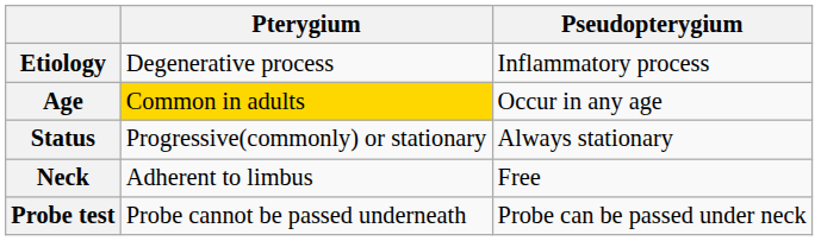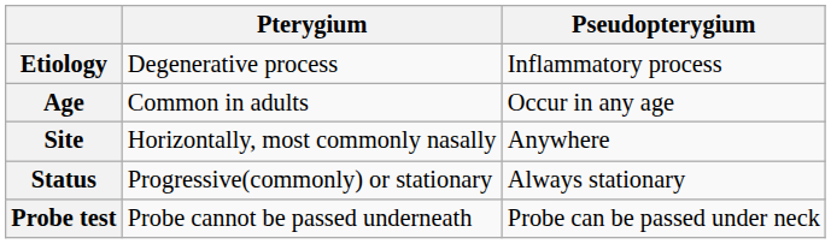 <table class="wikitable">
 <tr>
 <th></th>
 <th>Pterygium</th>
 <th>Pseudopterygium</th>
 </tr>
 <tr>
 <th>Etiology</th>
 <td>Degenerative process</td>
 <td>Inflammatory process</td>
 </tr>
 <tr>
 <th>Age</th>
-<td style="background: gold;">Common in adults</td>
+<td>Common in adults</td>
 <td>Occur in any age</td>
+</tr>
+<tr>
+<th>Site</th>
+<td>Horizontally, most commonly nasally</td>
+<td>Anywhere</td>
 </tr>
 <tr>
 <th>Status</th>
 <td>Progressive(commonly) or stationary</td>
 <td>Always stationary</td>
 </tr>
 <tr>
-<th>Neck</th>
-<td>Adherent to limbus</td>
-<td>Free</td>
-</tr>
-<tr>
 <th>Probe test</th>
 <td>Probe cannot be passed underneath</td>
 <td>Probe can be passed under neck</td>
 </tr>
 </table>
